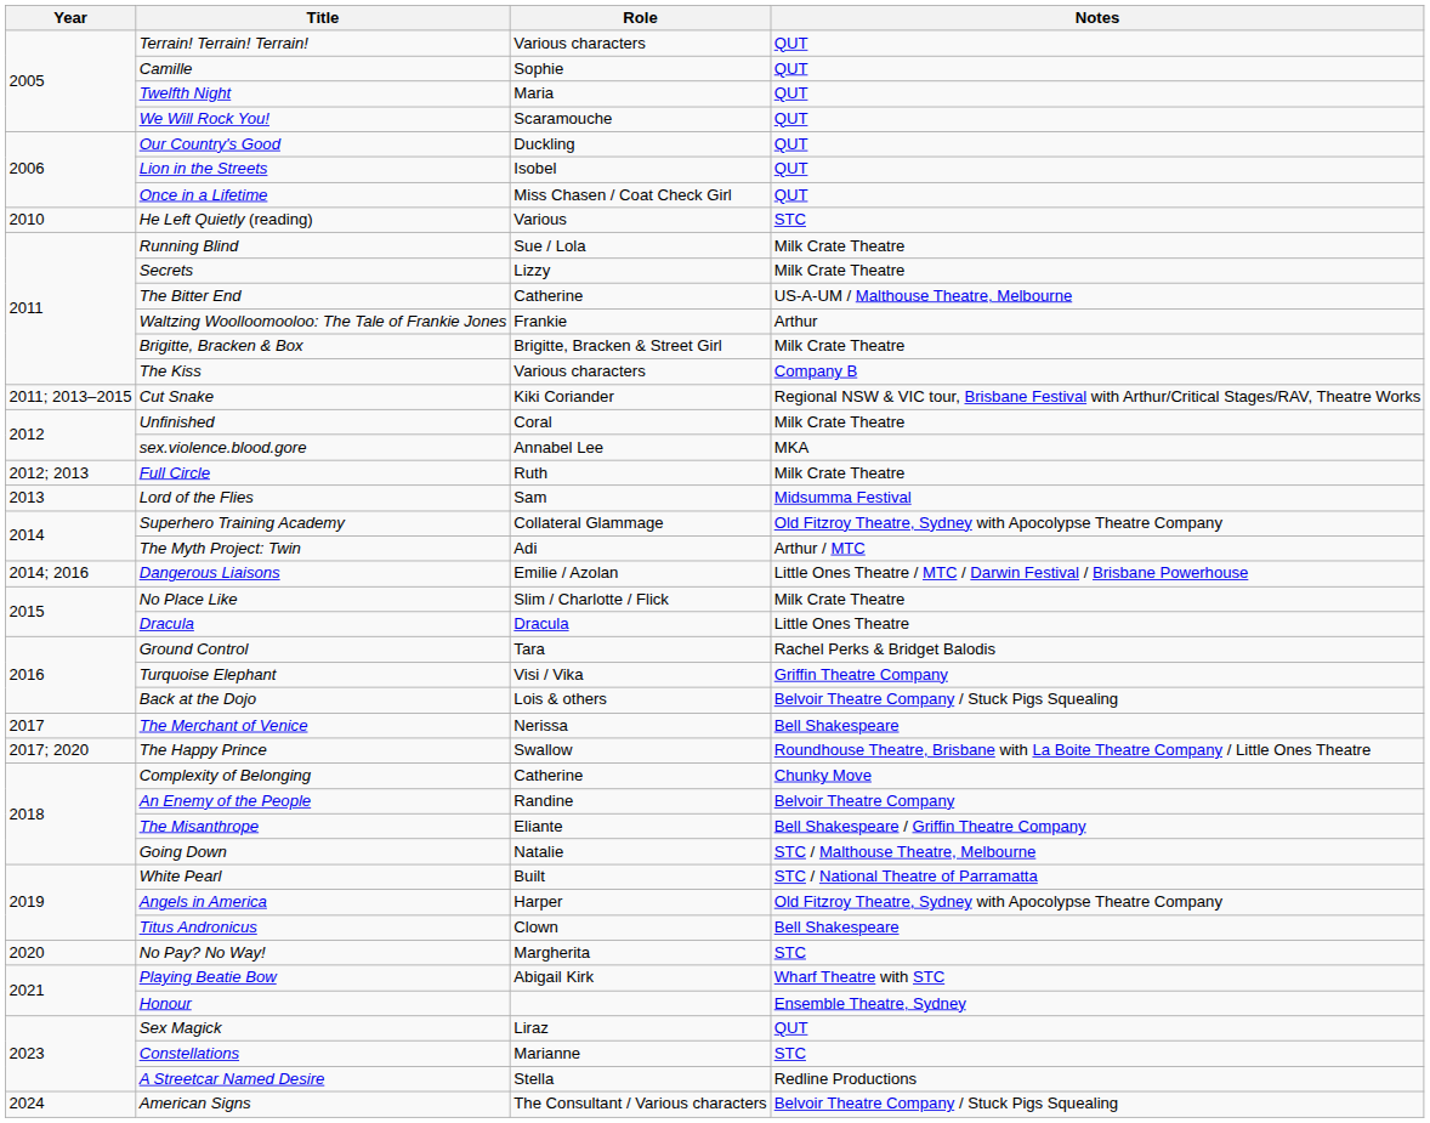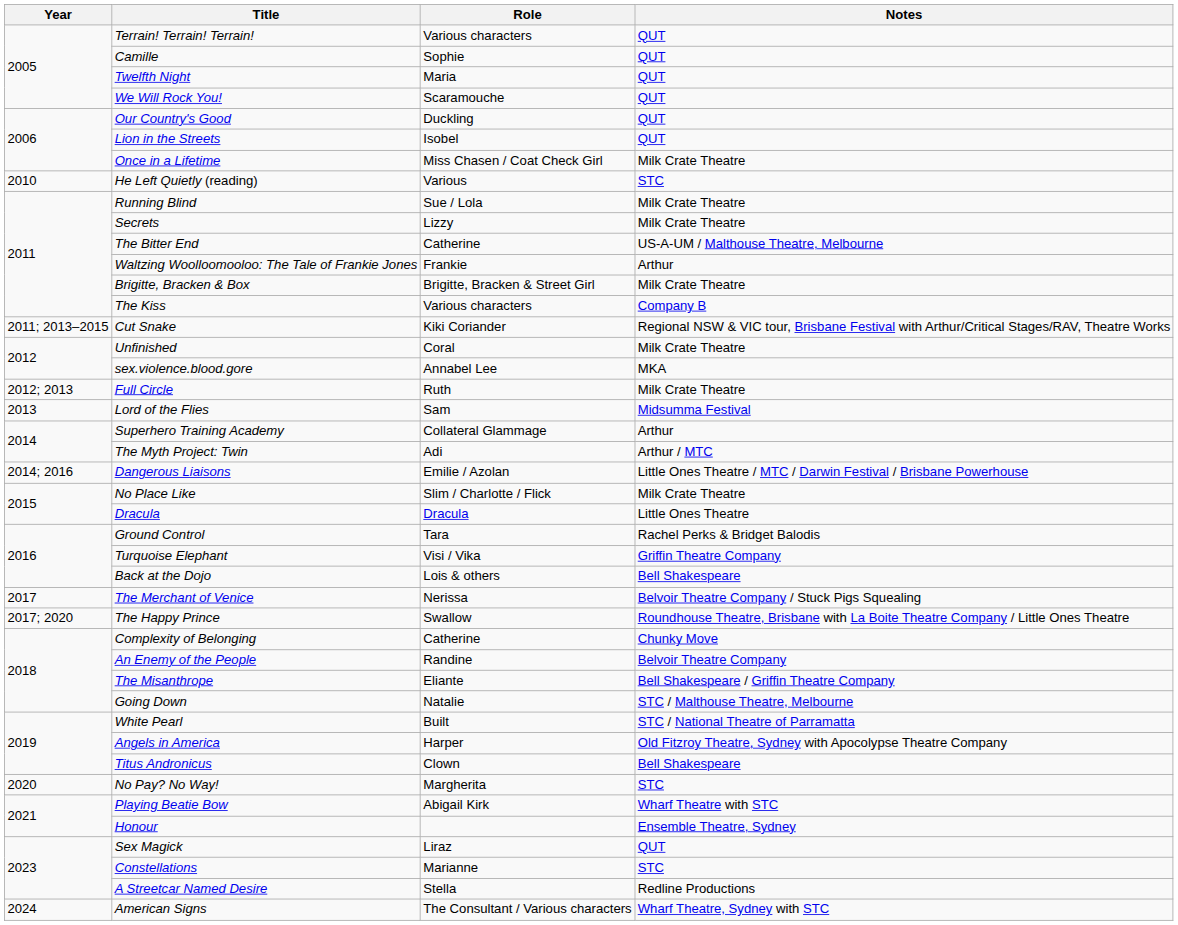 <table class="wikitable sortable">
 <tr>
 <th>Year</th>
 <th>Title</th>
 <th>Role</th>
 <th>Notes</th>
 </tr>
 <tr>
 <td rowspan="4">2005</td>
 <td><em>Terrain! Terrain! Terrain!</em></td>
 <td>Various characters</td>
 <td><a href='#'>QUT</a></td>
 </tr>
 <tr>
 <td><em>Camille</em></td>
 <td>Sophie</td>
 <td><a href='#'>QUT</a></td>
 </tr>
 <tr>
 <td><em><a href='#'>Twelfth Night</a></em></td>
 <td>Maria</td>
 <td><a href='#'>QUT</a></td>
 </tr>
 <tr>
 <td><em><a href='#'>We Will Rock You!</a></em></td>
 <td>Scaramouche</td>
 <td><a href='#'>QUT</a></td>
 </tr>
 <tr>
 <td rowspan="3">2006</td>
 <td><em><a href='#'>Our Country's Good</a></em></td>
 <td>Duckling</td>
 <td><a href='#'>QUT</a></td>
 </tr>
 <tr>
 <td><em><a href='#'>Lion in the Streets</a></em></td>
 <td>Isobel</td>
 <td><a href='#'>QUT</a></td>
 </tr>
 <tr>
 <td><em><a href='#'>Once in a Lifetime</a></em></td>
 <td>Miss Chasen / Coat Check Girl</td>
-<td><a href='#'>QUT</a></td>
+<td>Milk Crate Theatre</td>
 </tr>
 <tr>
 <td>2010</td>
 <td><em>He Left Quietly</em> (reading)</td>
 <td>Various</td>
 <td><a href='#'>STC</a></td>
 </tr>
 <tr>
 <td rowspan="6">2011</td>
 <td><em>Running Blind</em></td>
 <td>Sue / Lola</td>
 <td>Milk Crate Theatre</td>
 </tr>
 <tr>
 <td><em>Secrets</em></td>
 <td>Lizzy</td>
 <td>Milk Crate Theatre</td>
 </tr>
 <tr>
 <td><em>The Bitter End</em></td>
 <td>Catherine</td>
 <td>US-A-UM / <a href='#'>Malthouse Theatre, Melbourne</a></td>
 </tr>
 <tr>
 <td><em>Waltzing Woolloomooloo: The Tale of Frankie Jones</em></td>
 <td>Frankie</td>
 <td>Arthur</td>
 </tr>
 <tr>
 <td><em>Brigitte, Bracken & Box</em></td>
 <td>Brigitte, Bracken & Street Girl</td>
 <td>Milk Crate Theatre</td>
 </tr>
 <tr>
 <td><em>The Kiss</em></td>
 <td>Various characters</td>
 <td><a href='#'>Company B</a></td>
 </tr>
 <tr>
 <td>2011; 2013–2015</td>
 <td><em>Cut Snake</em></td>
 <td>Kiki Coriander</td>
 <td>Regional NSW & VIC tour, <a href='#'>Brisbane Festival</a> with Arthur/Critical Stages/RAV, Theatre Works</td>
 </tr>
 <tr>
 <td rowspan="2">2012</td>
 <td><em>Unfinished</em></td>
 <td>Coral</td>
 <td>Milk Crate Theatre</td>
 </tr>
 <tr>
 <td><em>sex.violence.blood.gore</em></td>
 <td>Annabel Lee</td>
 <td>MKA</td>
 </tr>
 <tr>
 <td>2012; 2013</td>
 <td><em><a href='#'>Full Circle</a></em></td>
 <td>Ruth</td>
 <td>Milk Crate Theatre</td>
 </tr>
 <tr>
 <td>2013</td>
 <td><em>Lord of the Flies</em></td>
 <td>Sam</td>
 <td><a href='#'>Midsumma Festival</a></td>
 </tr>
 <tr>
 <td rowspan="2">2014</td>
 <td><em>Superhero Training Academy</em></td>
 <td>Collateral Glammage</td>
-<td><a href='#'>Old Fitzroy Theatre, Sydney</a> with Apocolypse Theatre Company</td>
+<td>Arthur</td>
 </tr>
 <tr>
 <td><em>The Myth Project: Twin</em></td>
 <td>Adi</td>
 <td>Arthur / <a href='#'>MTC</a></td>
 </tr>
 <tr>
 <td>2014; 2016</td>
 <td><em><a href='#'>Dangerous Liaisons</a></em></td>
 <td>Emilie / Azolan</td>
 <td>Little Ones Theatre / <a href='#'>MTC</a> / <a href='#'>Darwin Festival</a> / <a href='#'>Brisbane Powerhouse</a></td>
 </tr>
 <tr>
 <td rowspan="2">2015</td>
 <td><em>No Place Like</em></td>
 <td>Slim / Charlotte / Flick</td>
 <td>Milk Crate Theatre</td>
 </tr>
 <tr>
 <td><em><a href='#'>Dracula</a></em></td>
 <td><a href='#'>Dracula</a></td>
 <td>Little Ones Theatre</td>
 </tr>
 <tr>
 <td rowspan="3">2016</td>
 <td><em>Ground Control</em></td>
 <td>Tara</td>
 <td>Rachel Perks & Bridget Balodis</td>
 </tr>
 <tr>
 <td><em>Turquoise Elephant</em></td>
 <td>Visi / Vika</td>
 <td><a href='#'>Griffin Theatre Company</a></td>
 </tr>
 <tr>
 <td><em>Back at the Dojo</em></td>
 <td>Lois & others</td>
-<td><a href='#'>Belvoir Theatre Company</a> / Stuck Pigs Squealing</td>
+<td><a href='#'>Bell Shakespeare</a></td>
 </tr>
 <tr>
 <td>2017</td>
 <td><em><a href='#'>The Merchant of Venice</a></em></td>
 <td>Nerissa</td>
-<td><a href='#'>Bell Shakespeare</a></td>
+<td><a href='#'>Belvoir Theatre Company</a> / Stuck Pigs Squealing</td>
 </tr>
 <tr>
 <td>2017; 2020</td>
 <td><em>The Happy Prince</em></td>
 <td>Swallow</td>
 <td><a href='#'>Roundhouse Theatre, Brisbane</a> with <a href='#'>La Boite Theatre Company</a> / Little Ones Theatre</td>
 </tr>
 <tr>
 <td rowspan="4">2018</td>
 <td><em>Complexity of Belonging</em></td>
 <td>Catherine</td>
 <td><a href='#'>Chunky Move</a></td>
 </tr>
 <tr>
 <td><em><a href='#'>An Enemy of the People</a></em></td>
 <td>Randine</td>
 <td><a href='#'>Belvoir Theatre Company</a></td>
 </tr>
 <tr>
 <td><em><a href='#'>The Misanthrope</a></em></td>
 <td>Eliante</td>
 <td><a href='#'>Bell Shakespeare</a> / <a href='#'>Griffin Theatre Company</a></td>
 </tr>
 <tr>
 <td><em>Going Down</em></td>
 <td>Natalie</td>
 <td><a href='#'>STC</a> / <a href='#'>Malthouse Theatre, Melbourne</a></td>
 </tr>
 <tr>
 <td rowspan="3">2019</td>
 <td><em>White Pearl</em></td>
 <td>Built</td>
 <td><a href='#'>STC</a> / <a href='#'>National Theatre of Parramatta</a></td>
 </tr>
 <tr>
 <td><em><a href='#'>Angels in America</a></em></td>
 <td>Harper</td>
 <td><a href='#'>Old Fitzroy Theatre, Sydney</a> with Apocolypse Theatre Company</td>
 </tr>
 <tr>
 <td><em><a href='#'>Titus Andronicus</a></em></td>
 <td>Clown</td>
 <td><a href='#'>Bell Shakespeare</a></td>
 </tr>
 <tr>
 <td>2020</td>
 <td><em>No Pay? No Way!</em></td>
 <td>Margherita</td>
 <td><a href='#'>STC</a></td>
 </tr>
 <tr>
 <td rowspan="2">2021</td>
 <td><em><a href='#'>Playing Beatie Bow</a></em></td>
 <td>Abigail Kirk</td>
 <td><a href='#'>Wharf Theatre</a> with <a href='#'>STC</a></td>
 </tr>
 <tr>
 <td><em><a href='#'>Honour</a></em></td>
 <td></td>
 <td><a href='#'>Ensemble Theatre, Sydney</a></td>
 </tr>
 <tr>
 <td rowspan="3">2023</td>
 <td><em>Sex Magick</em></td>
 <td>Liraz</td>
 <td><a href='#'>QUT</a></td>
 </tr>
 <tr>
 <td><em><a href='#'>Constellations</a></em></td>
 <td>Marianne</td>
 <td><a href='#'>STC</a></td>
 </tr>
 <tr>
 <td><em><a href='#'>A Streetcar Named Desire</a></em></td>
 <td>Stella</td>
 <td>Redline Productions</td>
 </tr>
 <tr>
 <td>2024</td>
 <td><em>American Signs</em></td>
 <td>The Consultant / Various characters</td>
-<td><a href='#'>Belvoir Theatre Company</a> / Stuck Pigs Squealing</td>
+<td><a href='#'>Wharf Theatre, Sydney</a> with <a href='#'>STC</a></td>
 </tr>
 </table>
